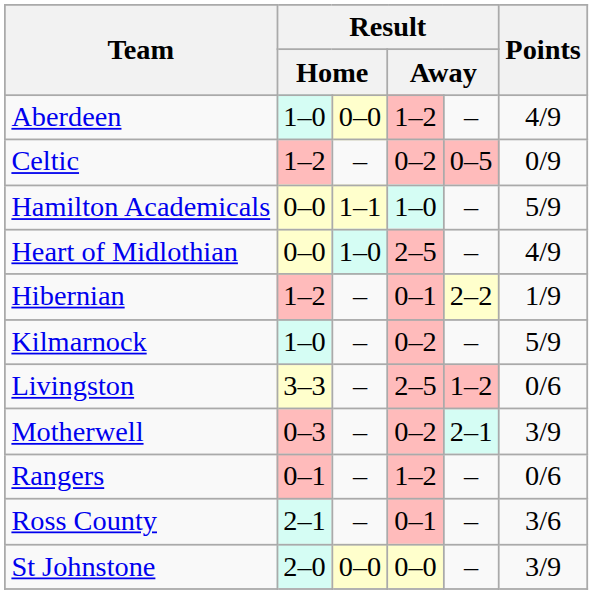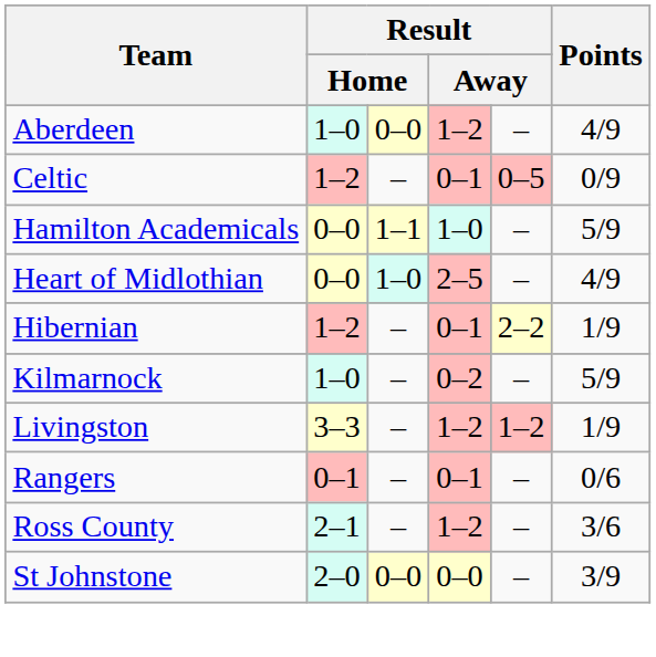 <table class="wikitable" style="text-align:center">
 <tr>
 <th rowspan=2>Team</th>
 <th colspan=4>Result</th>
 <th rowspan=2>Points</th>
 </tr>
 <tr>
 <th colspan=2>Home</th>
 <th colspan=2>Away</th>
 </tr>
 <tr>
 <td align=left><a href='#'>Aberdeen</a></td>
 <td bgcolor="#d5fdf4">1–0</td>
 <td bgcolor="#ffffcc">0–0</td>
 <td bgcolor="#FFBBBB">1–2</td>
 <td>–</td>
 <td>4/9</td>
 </tr>
 <tr>
 <td align=left><a href='#'>Celtic</a></td>
 <td bgcolor="#FFBBBB">1–2</td>
 <td>–</td>
-<td bgcolor="#FFBBBB">0–2</td>
+<td bgcolor="#FFBBBB">0–1</td>
 <td bgcolor="#FFBBBB">0–5</td>
 <td>0/9</td>
 </tr>
 <tr>
 <td align=left><a href='#'>Hamilton Academicals</a></td>
 <td bgcolor="#ffffcc">0–0</td>
 <td bgcolor="#ffffcc">1–1</td>
 <td bgcolor="#d5fdf4">1–0</td>
 <td>–</td>
 <td>5/9</td>
 </tr>
 <tr>
 <td align=left><a href='#'>Heart of Midlothian</a></td>
 <td bgcolor="#ffffcc">0–0</td>
 <td bgcolor="#d5fdf4">1–0</td>
 <td bgcolor="#FFBBBB">2–5</td>
 <td>–</td>
 <td>4/9</td>
 </tr>
 <tr>
 <td align=left><a href='#'>Hibernian</a></td>
 <td bgcolor="#FFBBBB">1–2</td>
 <td>–</td>
 <td bgcolor="#FFBBBB">0–1</td>
 <td bgcolor="#ffffcc">2–2</td>
 <td>1/9</td>
 </tr>
 <tr>
 <td align=left><a href='#'>Kilmarnock</a></td>
 <td bgcolor="#d5fdf4">1–0</td>
 <td>–</td>
 <td bgcolor="#FFBBBB">0–2</td>
 <td>–</td>
 <td>5/9</td>
 </tr>
 <tr>
 <td align=left><a href='#'>Livingston</a></td>
 <td bgcolor="#ffffcc">3–3</td>
 <td>–</td>
-<td bgcolor="#FFBBBB">2–5</td>
 <td bgcolor="#FFBBBB">1–2</td>
-<td>0/6</td>
-</tr>
-<tr>
-<td align=left><a href='#'>Motherwell</a></td>
-<td bgcolor="#FFBBBB">0–3</td>
-<td>–</td>
-<td bgcolor="#FFBBBB">0–2</td>
-<td bgcolor="#d5fdf4">2–1</td>
-<td>3/9</td>
+<td bgcolor="#FFBBBB">1–2</td>
+<td>1/9</td>
 </tr>
 <tr>
 <td align=left><a href='#'>Rangers</a></td>
 <td bgcolor="#FFBBBB">0–1</td>
 <td>–</td>
-<td bgcolor="#FFBBBB">1–2</td>
+<td bgcolor="#FFBBBB">0–1</td>
 <td>–</td>
 <td>0/6</td>
 </tr>
 <tr>
 <td align=left><a href='#'>Ross County</a></td>
 <td bgcolor="#d5fdf4">2–1</td>
 <td>–</td>
-<td bgcolor="#FFBBBB">0–1</td>
+<td bgcolor="#FFBBBB">1–2</td>
 <td>–</td>
 <td>3/6</td>
 </tr>
 <tr>
 <td align=left><a href='#'>St Johnstone</a></td>
 <td bgcolor="#d5fdf4">2–0</td>
 <td bgcolor="#ffffcc">0–0</td>
 <td bgcolor="#ffffcc">0–0</td>
 <td>–</td>
 <td>3/9</td>
 </tr>
 </table>
